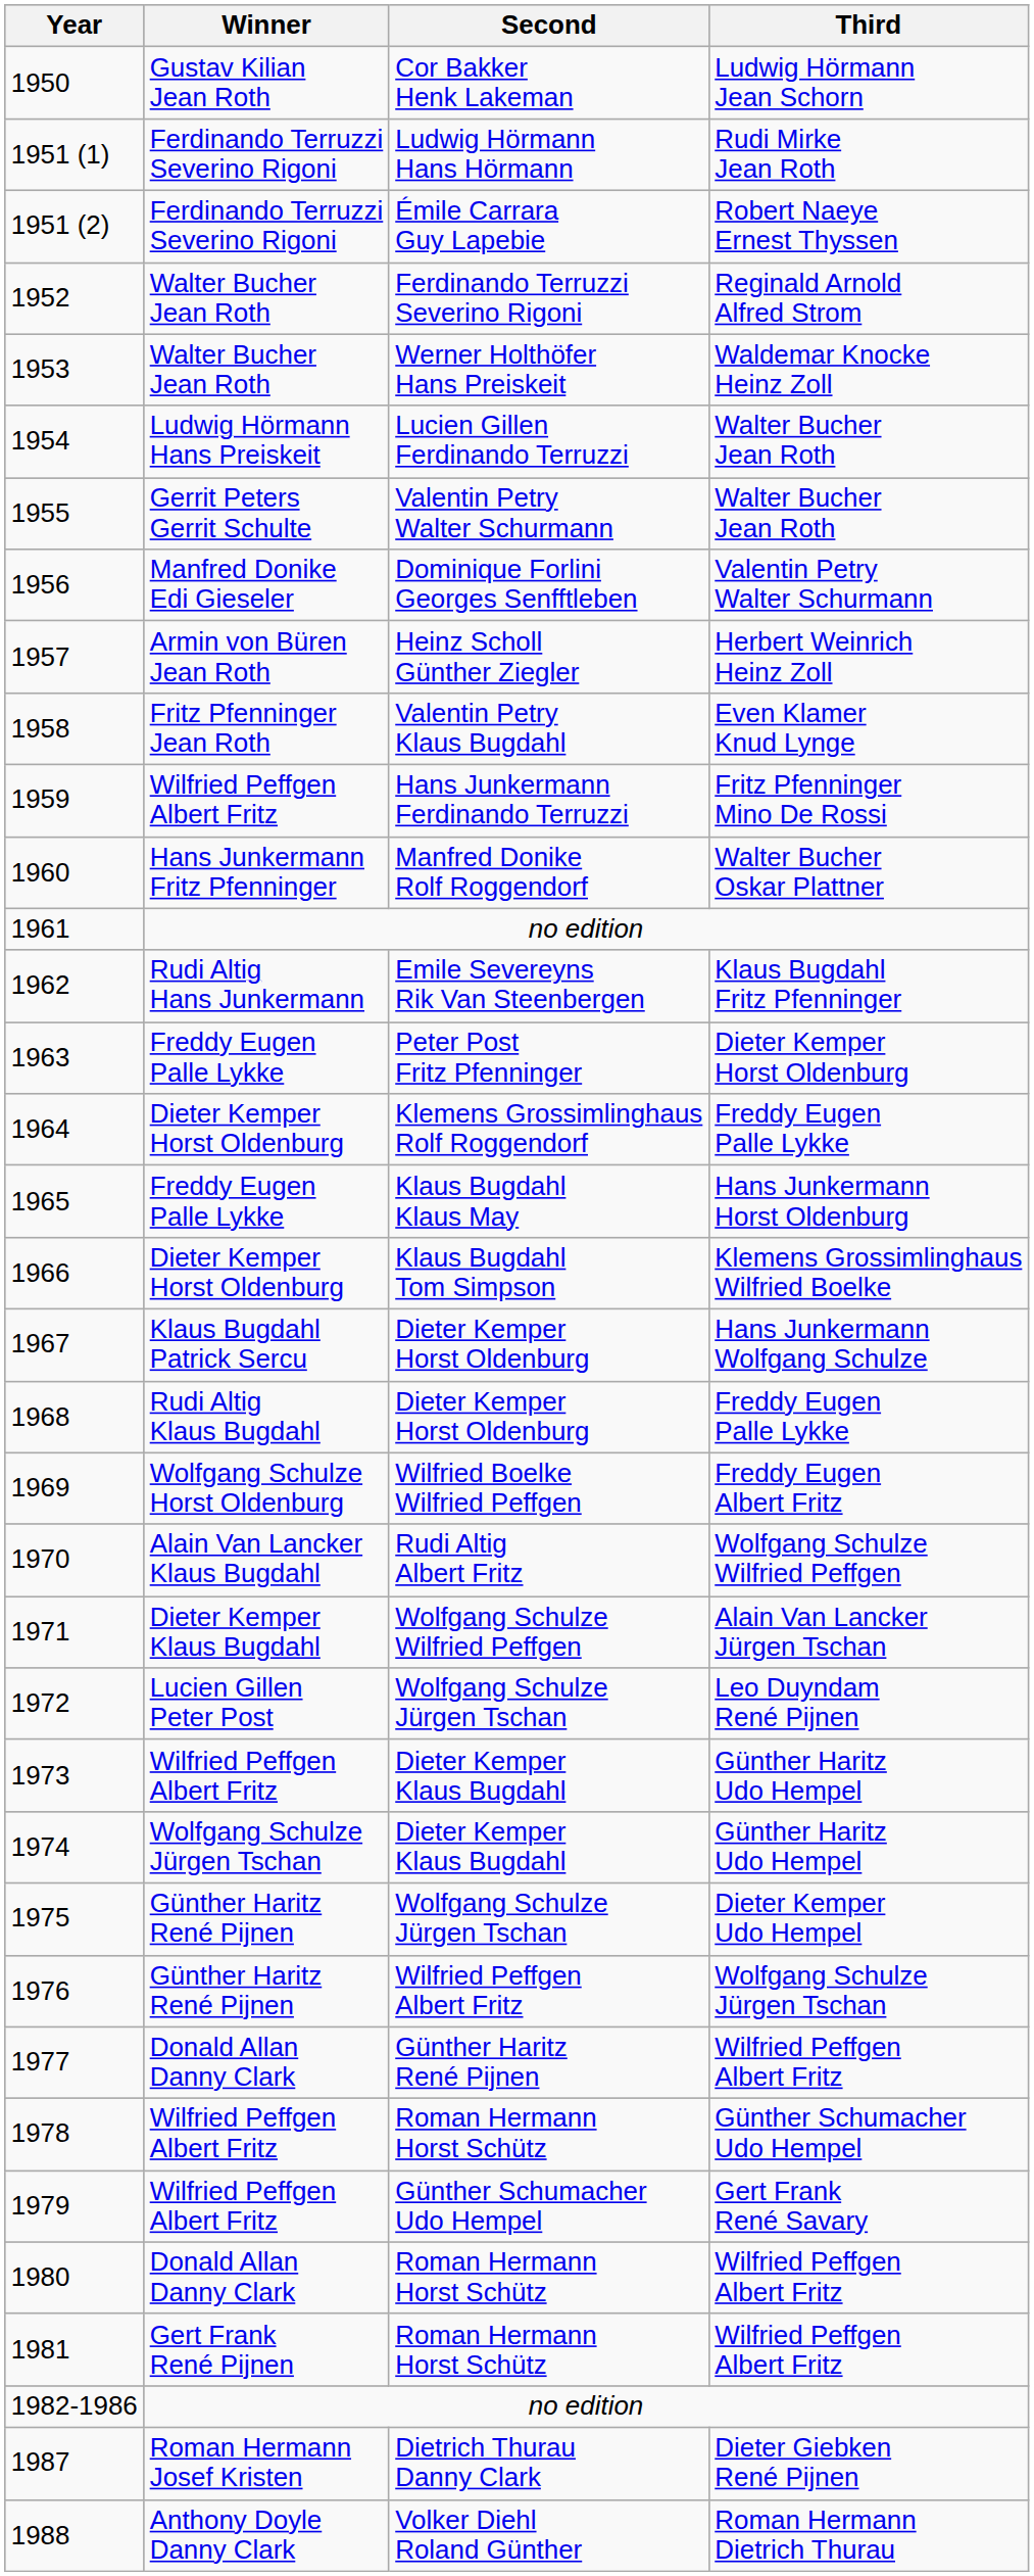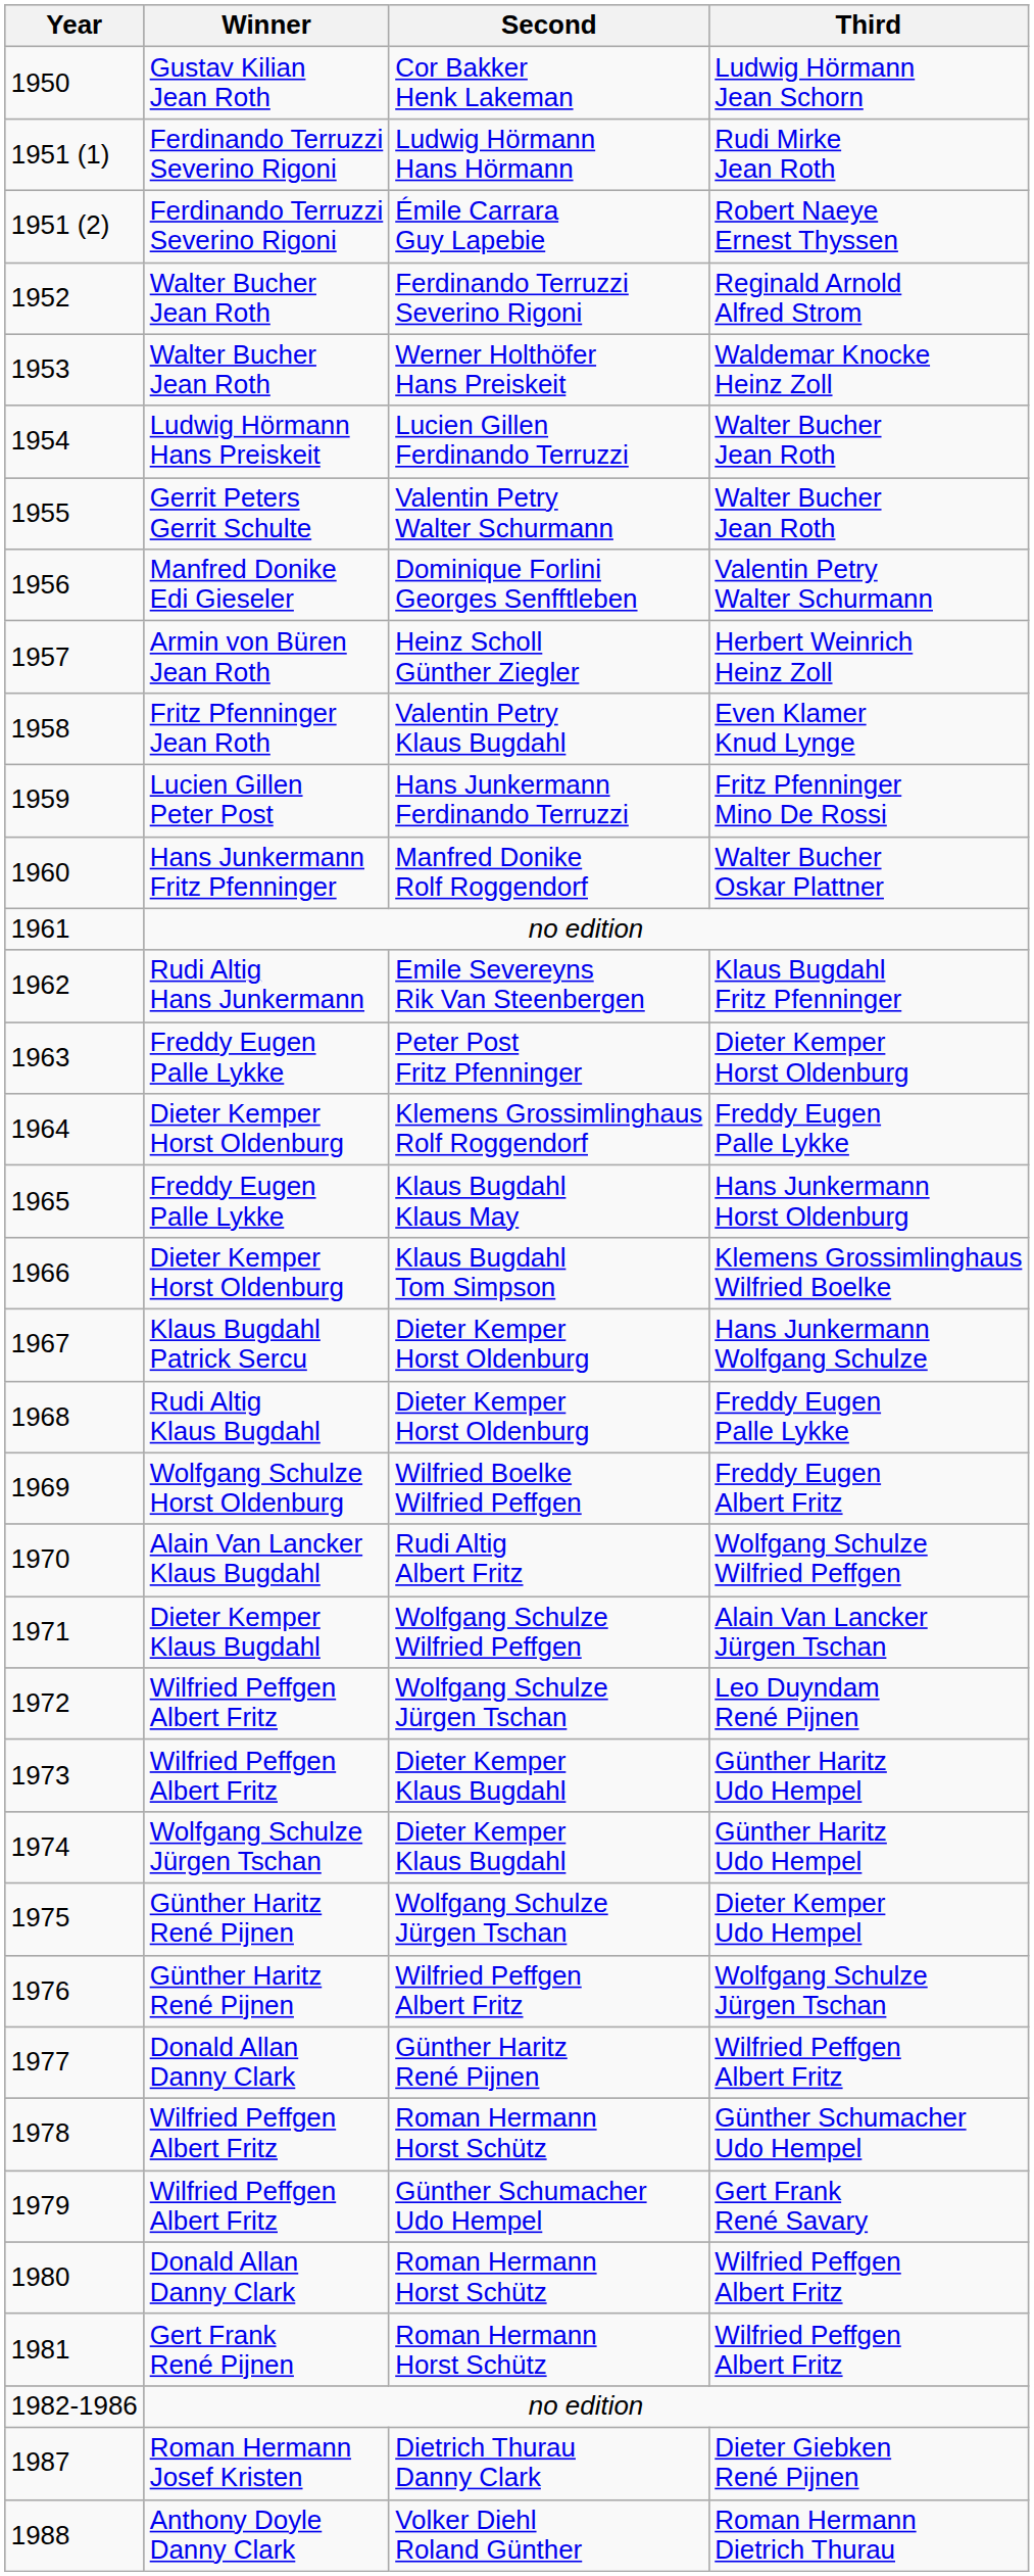 <table style="margin-bottom: 10px;" data-cx-mt-provider="Apertium" class="wikitable">
 <tr>
 <th>Year</th>
 <th>Winner</th>
 <th>Second</th>
 <th>Third</th>
 </tr>
 <tr>
 <td>1950</td>
 <td> <a href='#'>Gustav Kilian</a><br> <a href='#'>Jean Roth</a></td>
 <td> <a href='#'>Cor Bakker</a><br> <a href='#'>Henk Lakeman</a></td>
 <td> <a href='#'>Ludwig Hörmann</a><br> <a href='#'>Jean Schorn</a></td>
 </tr>
 <tr>
 <td>1951 (1)</td>
 <td> <a href='#'>Ferdinando Terruzzi</a><br> <a href='#'>Severino Rigoni</a></td>
 <td> <a href='#'>Ludwig Hörmann</a><br> <a href='#'>Hans Hörmann</a></td>
 <td> <a href='#'>Rudi Mirke</a><br> <a href='#'>Jean Roth</a></td>
 </tr>
 <tr>
 <td>1951 (2)</td>
 <td> <a href='#'>Ferdinando Terruzzi</a><br> <a href='#'>Severino Rigoni</a></td>
 <td> <a href='#'>Émile Carrara</a><br> <a href='#'>Guy Lapebie</a></td>
 <td> <a href='#'>Robert Naeye</a><br> <a href='#'>Ernest Thyssen</a></td>
 </tr>
 <tr>
 <td>1952</td>
 <td> <a href='#'>Walter Bucher</a><br> <a href='#'>Jean Roth</a></td>
 <td> <a href='#'>Ferdinando Terruzzi</a><br> <a href='#'>Severino Rigoni</a></td>
 <td> <a href='#'>Reginald Arnold</a><br> <a href='#'>Alfred Strom</a></td>
 </tr>
 <tr>
 <td>1953</td>
 <td> <a href='#'>Walter Bucher</a><br> <a href='#'>Jean Roth</a></td>
 <td> <a href='#'>Werner Holthöfer</a><br> <a href='#'>Hans Preiskeit</a></td>
 <td> <a href='#'>Waldemar Knocke</a><br> <a href='#'>Heinz Zoll</a></td>
 </tr>
 <tr>
 <td>1954</td>
 <td> <a href='#'>Ludwig Hörmann</a><br> <a href='#'>Hans Preiskeit</a></td>
 <td> <a href='#'>Lucien Gillen</a><br> <a href='#'>Ferdinando Terruzzi</a></td>
 <td> <a href='#'>Walter Bucher</a><br> <a href='#'>Jean Roth</a></td>
 </tr>
 <tr>
 <td>1955</td>
 <td> <a href='#'>Gerrit Peters</a><br> <a href='#'>Gerrit Schulte</a></td>
 <td> <a href='#'>Valentin Petry</a><br> <a href='#'>Walter Schurmann</a></td>
 <td> <a href='#'>Walter Bucher</a><br> <a href='#'>Jean Roth</a></td>
 </tr>
 <tr>
 <td>1956</td>
 <td> <a href='#'>Manfred Donike</a><br> <a href='#'>Edi Gieseler</a></td>
 <td> <a href='#'>Dominique Forlini</a><br> <a href='#'>Georges Senfftleben</a></td>
 <td> <a href='#'>Valentin Petry</a><br> <a href='#'>Walter Schurmann</a></td>
 </tr>
 <tr>
 <td>1957</td>
 <td> <a href='#'>Armin von Büren</a><br> <a href='#'>Jean Roth</a></td>
 <td> <a href='#'>Heinz Scholl</a><br> <a href='#'>Günther Ziegler</a></td>
 <td> <a href='#'>Herbert Weinrich</a><br> <a href='#'>Heinz Zoll</a></td>
 </tr>
 <tr>
 <td>1958</td>
 <td> <a href='#'>Fritz Pfenninger</a><br> <a href='#'>Jean Roth</a></td>
 <td> <a href='#'>Valentin Petry</a><br> <a href='#'>Klaus Bugdahl</a></td>
 <td> <a href='#'>Even Klamer</a><br> <a href='#'>Knud Lynge</a></td>
 </tr>
 <tr>
 <td>1959</td>
-<td> <a href='#'>Wilfried Peffgen</a><br> <a href='#'>Albert Fritz</a></td>
+<td> <a href='#'>Lucien Gillen</a><br> <a href='#'>Peter Post</a></td>
 <td> <a href='#'>Hans Junkermann</a><br> <a href='#'>Ferdinando Terruzzi</a></td>
 <td> <a href='#'>Fritz Pfenninger</a><br> <a href='#'>Mino De Rossi</a></td>
 </tr>
 <tr>
 <td>1960</td>
 <td> <a href='#'>Hans Junkermann</a><br> <a href='#'>Fritz Pfenninger</a></td>
 <td> <a href='#'>Manfred Donike</a><br> <a href='#'>Rolf Roggendorf</a></td>
 <td> <a href='#'>Walter Bucher</a><br> <a href='#'>Oskar Plattner</a></td>
 </tr>
 <tr>
 <td>1961</td>
 <td colspan=3; align=center><em>no edition</em></td>
 </tr>
 <tr>
 <td>1962</td>
 <td> <a href='#'>Rudi Altig</a><br> <a href='#'>Hans Junkermann</a></td>
 <td> <a href='#'>Emile Severeyns</a><br> <a href='#'>Rik Van Steenbergen</a></td>
 <td> <a href='#'>Klaus Bugdahl</a><br> <a href='#'>Fritz Pfenninger</a></td>
 </tr>
 <tr>
 <td>1963</td>
 <td> <a href='#'>Freddy Eugen</a><br> <a href='#'>Palle Lykke</a></td>
 <td> <a href='#'>Peter Post</a><br> <a href='#'>Fritz Pfenninger</a></td>
 <td> <a href='#'>Dieter Kemper</a><br> <a href='#'>Horst Oldenburg</a></td>
 </tr>
 <tr>
 <td>1964</td>
 <td> <a href='#'>Dieter Kemper</a><br> <a href='#'>Horst Oldenburg</a></td>
 <td> <a href='#'>Klemens Grossimlinghaus</a><br> <a href='#'>Rolf Roggendorf</a></td>
 <td> <a href='#'>Freddy Eugen</a><br> <a href='#'>Palle Lykke</a></td>
 </tr>
 <tr>
 <td>1965</td>
 <td> <a href='#'>Freddy Eugen</a><br> <a href='#'>Palle Lykke</a></td>
 <td> <a href='#'>Klaus Bugdahl</a><br> <a href='#'>Klaus May</a></td>
 <td> <a href='#'>Hans Junkermann</a><br> <a href='#'>Horst Oldenburg</a></td>
 </tr>
 <tr>
 <td>1966</td>
 <td> <a href='#'>Dieter Kemper</a><br> <a href='#'>Horst Oldenburg</a></td>
 <td> <a href='#'>Klaus Bugdahl</a><br> <a href='#'>Tom Simpson</a></td>
 <td> <a href='#'>Klemens Grossimlinghaus</a><br> <a href='#'>Wilfried Boelke</a></td>
 </tr>
 <tr>
 <td>1967</td>
 <td> <a href='#'>Klaus Bugdahl</a><br> <a href='#'>Patrick Sercu</a></td>
 <td> <a href='#'>Dieter Kemper</a><br> <a href='#'>Horst Oldenburg</a></td>
 <td> <a href='#'>Hans Junkermann</a><br> <a href='#'>Wolfgang Schulze</a></td>
 </tr>
 <tr>
 <td>1968</td>
 <td> <a href='#'>Rudi Altig</a><br> <a href='#'>Klaus Bugdahl</a></td>
 <td> <a href='#'>Dieter Kemper</a><br> <a href='#'>Horst Oldenburg</a></td>
 <td> <a href='#'>Freddy Eugen</a><br> <a href='#'>Palle Lykke</a></td>
 </tr>
 <tr>
 <td>1969</td>
 <td> <a href='#'>Wolfgang Schulze</a><br> <a href='#'>Horst Oldenburg</a></td>
 <td> <a href='#'>Wilfried Boelke</a><br> <a href='#'>Wilfried Peffgen</a></td>
 <td> <a href='#'>Freddy Eugen</a><br> <a href='#'>Albert Fritz</a></td>
 </tr>
 <tr>
 <td>1970</td>
 <td> <a href='#'>Alain Van Lancker</a><br> <a href='#'>Klaus Bugdahl</a></td>
 <td> <a href='#'>Rudi Altig</a><br> <a href='#'>Albert Fritz</a></td>
 <td> <a href='#'>Wolfgang Schulze</a><br> <a href='#'>Wilfried Peffgen</a></td>
 </tr>
 <tr>
 <td>1971</td>
 <td> <a href='#'>Dieter Kemper</a><br> <a href='#'>Klaus Bugdahl</a></td>
 <td> <a href='#'>Wolfgang Schulze</a><br> <a href='#'>Wilfried Peffgen</a></td>
 <td> <a href='#'>Alain Van Lancker</a><br> <a href='#'>Jürgen Tschan</a></td>
 </tr>
 <tr>
 <td>1972</td>
-<td> <a href='#'>Lucien Gillen</a><br> <a href='#'>Peter Post</a></td>
+<td> <a href='#'>Wilfried Peffgen</a><br> <a href='#'>Albert Fritz</a></td>
 <td> <a href='#'>Wolfgang Schulze</a><br> <a href='#'>Jürgen Tschan</a></td>
 <td> <a href='#'>Leo Duyndam</a><br> <a href='#'>René Pijnen</a></td>
 </tr>
 <tr>
 <td>1973</td>
 <td> <a href='#'>Wilfried Peffgen</a><br> <a href='#'>Albert Fritz</a></td>
 <td> <a href='#'>Dieter Kemper</a><br> <a href='#'>Klaus Bugdahl</a></td>
 <td> <a href='#'>Günther Haritz</a><br> <a href='#'>Udo Hempel</a></td>
 </tr>
 <tr>
 <td>1974</td>
 <td> <a href='#'>Wolfgang Schulze</a><br> <a href='#'>Jürgen Tschan</a></td>
 <td> <a href='#'>Dieter Kemper</a><br> <a href='#'>Klaus Bugdahl</a></td>
 <td> <a href='#'>Günther Haritz</a><br> <a href='#'>Udo Hempel</a></td>
 </tr>
 <tr>
 <td>1975</td>
 <td> <a href='#'>Günther Haritz</a><br> <a href='#'>René Pijnen</a></td>
 <td> <a href='#'>Wolfgang Schulze</a><br> <a href='#'>Jürgen Tschan</a></td>
 <td> <a href='#'>Dieter Kemper</a><br> <a href='#'>Udo Hempel</a></td>
 </tr>
 <tr>
 <td>1976</td>
 <td> <a href='#'>Günther Haritz</a><br> <a href='#'>René Pijnen</a></td>
 <td> <a href='#'>Wilfried Peffgen</a><br> <a href='#'>Albert Fritz</a></td>
 <td> <a href='#'>Wolfgang Schulze</a><br> <a href='#'>Jürgen Tschan</a></td>
 </tr>
 <tr>
 <td>1977</td>
 <td> <a href='#'>Donald Allan</a><br> <a href='#'>Danny Clark</a></td>
 <td> <a href='#'>Günther Haritz</a><br> <a href='#'>René Pijnen</a></td>
 <td> <a href='#'>Wilfried Peffgen</a><br> <a href='#'>Albert Fritz</a></td>
 </tr>
 <tr>
 <td>1978</td>
 <td> <a href='#'>Wilfried Peffgen</a><br> <a href='#'>Albert Fritz</a></td>
 <td> <a href='#'>Roman Hermann</a><br> <a href='#'>Horst Schütz</a></td>
 <td> <a href='#'>Günther Schumacher</a><br> <a href='#'>Udo Hempel</a></td>
 </tr>
 <tr>
 <td>1979</td>
 <td> <a href='#'>Wilfried Peffgen</a><br> <a href='#'>Albert Fritz</a></td>
 <td> <a href='#'>Günther Schumacher</a><br> <a href='#'>Udo Hempel</a></td>
 <td> <a href='#'>Gert Frank</a><br> <a href='#'>René Savary</a></td>
 </tr>
 <tr>
 <td>1980</td>
 <td> <a href='#'>Donald Allan</a><br> <a href='#'>Danny Clark</a></td>
 <td> <a href='#'>Roman Hermann</a><br> <a href='#'>Horst Schütz</a></td>
 <td> <a href='#'>Wilfried Peffgen</a><br> <a href='#'>Albert Fritz</a></td>
 </tr>
 <tr>
 <td>1981</td>
 <td> <a href='#'>Gert Frank</a><br> <a href='#'>René Pijnen</a></td>
 <td> <a href='#'>Roman Hermann</a><br> <a href='#'>Horst Schütz</a></td>
 <td> <a href='#'>Wilfried Peffgen</a><br> <a href='#'>Albert Fritz</a></td>
 </tr>
 <tr>
 <td>1982-1986</td>
 <td colspan=3; align=center><em>no edition</em></td>
 </tr>
 <tr>
 <td>1987</td>
 <td> <a href='#'>Roman Hermann</a><br> <a href='#'>Josef Kristen</a></td>
 <td> <a href='#'>Dietrich Thurau</a><br> <a href='#'>Danny Clark</a></td>
 <td> <a href='#'>Dieter Giebken</a><br> <a href='#'>René Pijnen</a></td>
 </tr>
 <tr>
 <td>1988</td>
 <td> <a href='#'>Anthony Doyle</a><br> <a href='#'>Danny Clark</a></td>
 <td> <a href='#'>Volker Diehl</a><br> <a href='#'>Roland Günther</a></td>
 <td> <a href='#'>Roman Hermann</a><br> <a href='#'>Dietrich Thurau</a></td>
 </tr>
 </table>
